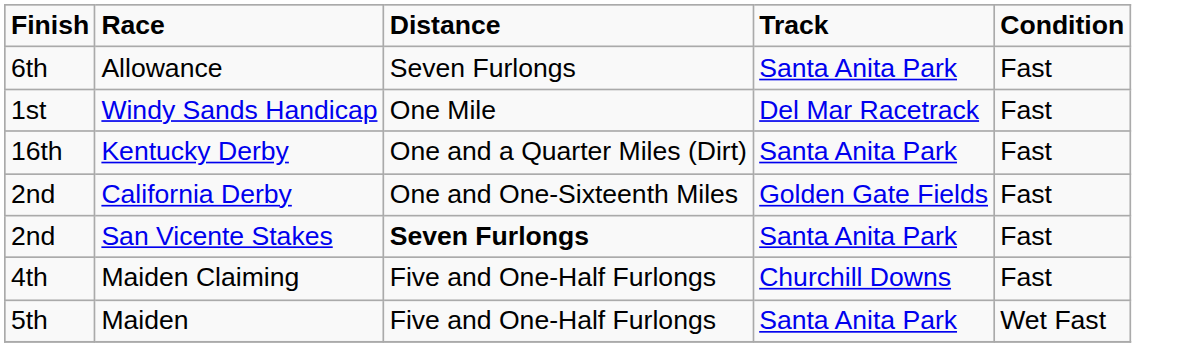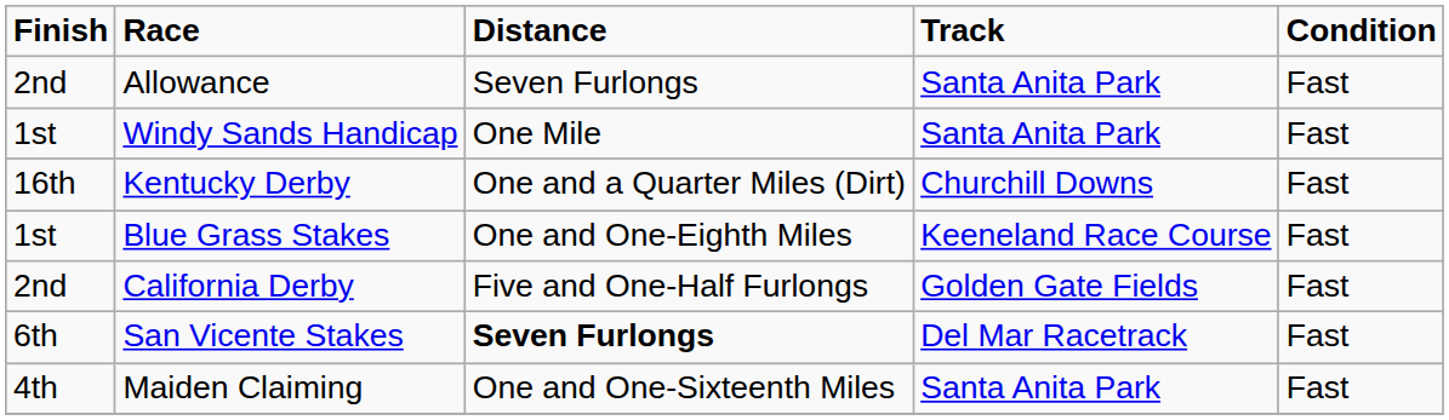 <table class="wikitable">
 <tr>
 <td><strong>Finish</strong></td>
 <td><strong>Race</strong></td>
 <td><strong>Distance</strong></td>
 <td><strong>Track</strong></td>
 <td><strong>Condition</strong></td>
 </tr>
 <tr>
-<td>6th</td>
+<td>2nd</td>
 <td>Allowance</td>
 <td>Seven Furlongs</td>
 <td><a href='#'>Santa Anita Park</a></td>
 <td>Fast</td>
 </tr>
 <tr>
 <td>1st</td>
 <td><a href='#'>Windy Sands Handicap</a></td>
 <td>One Mile</td>
-<td><a href='#'>Del Mar Racetrack</a></td>
+<td><a href='#'>Santa Anita Park</a></td>
 <td>Fast</td>
 </tr>
 <tr>
 <td>16th</td>
 <td><a href='#'>Kentucky Derby</a></td>
 <td>One and a Quarter Miles (Dirt)</td>
-<td><a href='#'>Santa Anita Park</a></td>
+<td><a href='#'>Churchill Downs</a></td>
+<td>Fast</td>
+</tr>
+<tr>
+<td>1st</td>
+<td><a href='#'>Blue Grass Stakes</a></td>
+<td>One and One-Eighth Miles</td>
+<td><a href='#'>Keeneland Race Course</a></td>
 <td>Fast</td>
 </tr>
 <tr>
 <td>2nd</td>
 <td><a href='#'>California Derby</a></td>
-<td>One and One-Sixteenth Miles</td>
+<td>Five and One-Half Furlongs</td>
 <td><a href='#'>Golden Gate Fields</a></td>
 <td>Fast</td>
 </tr>
 <tr>
-<td>2nd</td>
+<td>6th</td>
 <td><a href='#'>San Vicente Stakes</a></td>
 <td><strong>Seven Furlongs</strong></td>
-<td><a href='#'>Santa Anita Park</a></td>
+<td><a href='#'>Del Mar Racetrack</a></td>
 <td>Fast</td>
 </tr>
 <tr>
 <td>4th</td>
 <td>Maiden Claiming</td>
-<td>Five and One-Half Furlongs</td>
-<td><a href='#'>Churchill Downs</a></td>
+<td>One and One-Sixteenth Miles</td>
+<td><a href='#'>Santa Anita Park</a></td>
 <td>Fast</td>
-</tr>
-<tr>
-<td>5th</td>
-<td>Maiden</td>
-<td>Five and One-Half Furlongs</td>
-<td><a href='#'>Santa Anita Park</a></td>
-<td>Wet Fast</td>
 </tr>
 <tr>
 </tr>
 </table>
